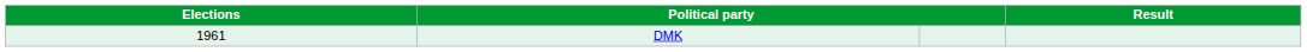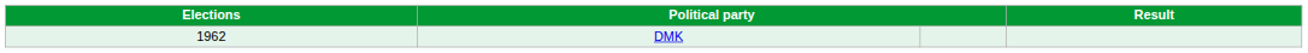 <table class="wikitable" style="width:100%;background:#E5F4EA;text-align:center">
 <tr>
 <th style="background-color:#009933;color:white">Elections</th>
 <th style="background-color:#009933;color:white"colspan=2>Political party</th>
 <th style="background-color:#009933;color:white">Result</th>
 </tr>
 <tr>
-<td>1961</td>
+<td>1962</td>
 <td><a href='#'>DMK</a></td>
 <td></td>
 <td></td>
 </tr>
 </table>
